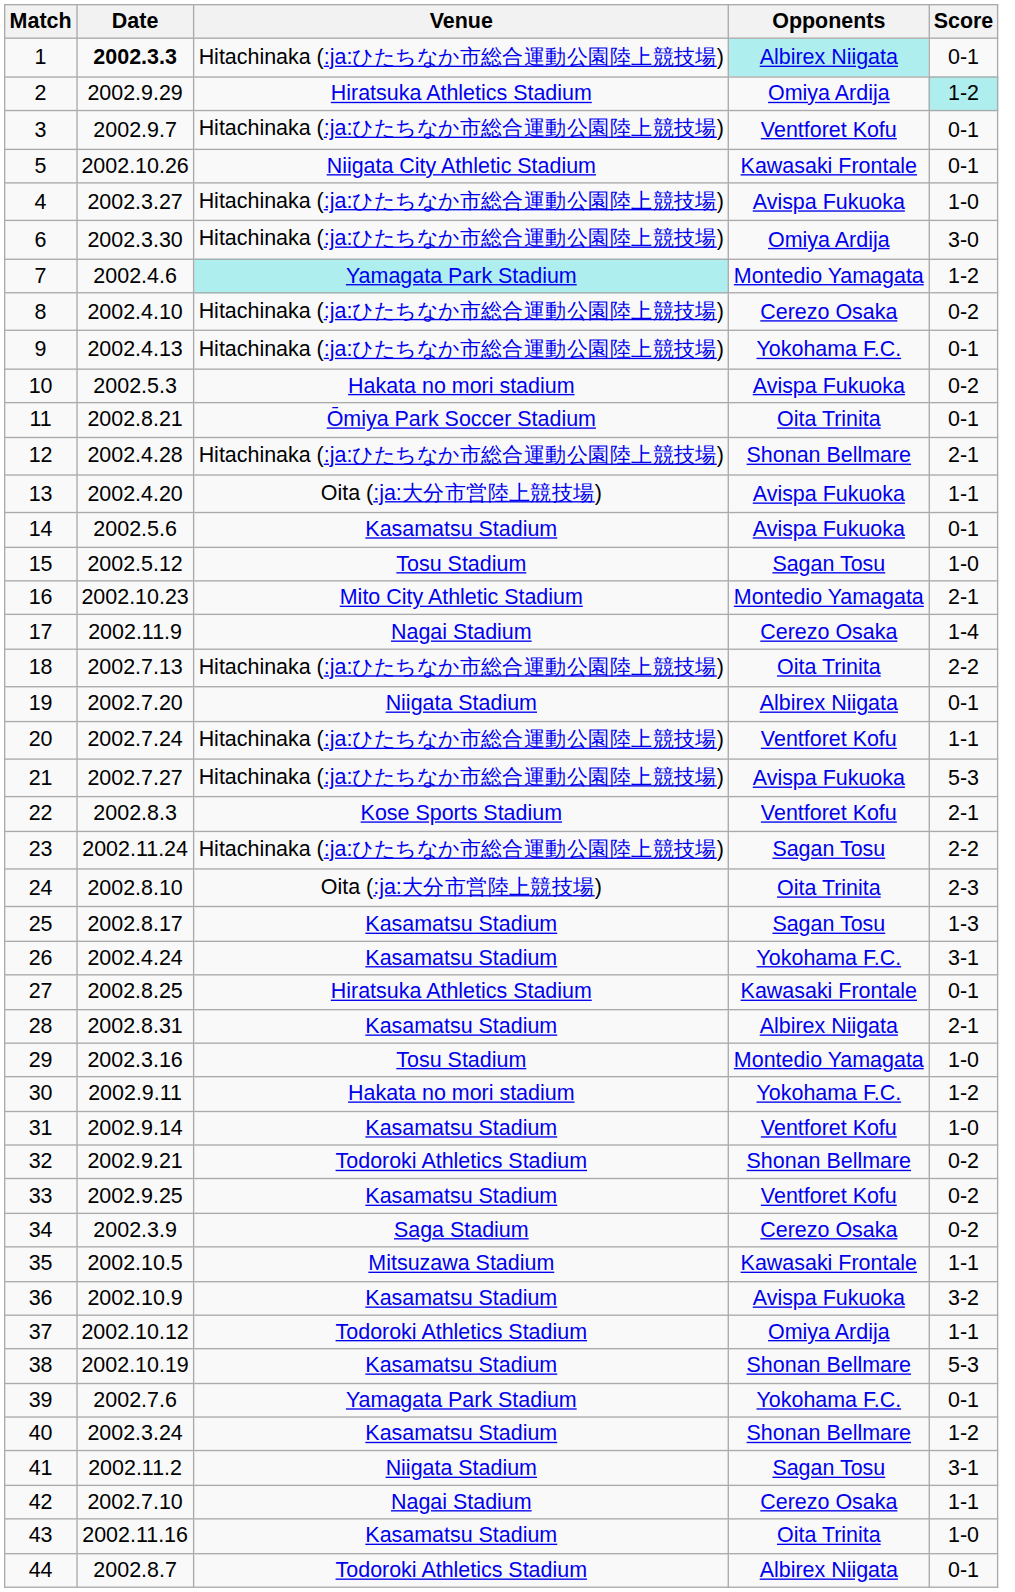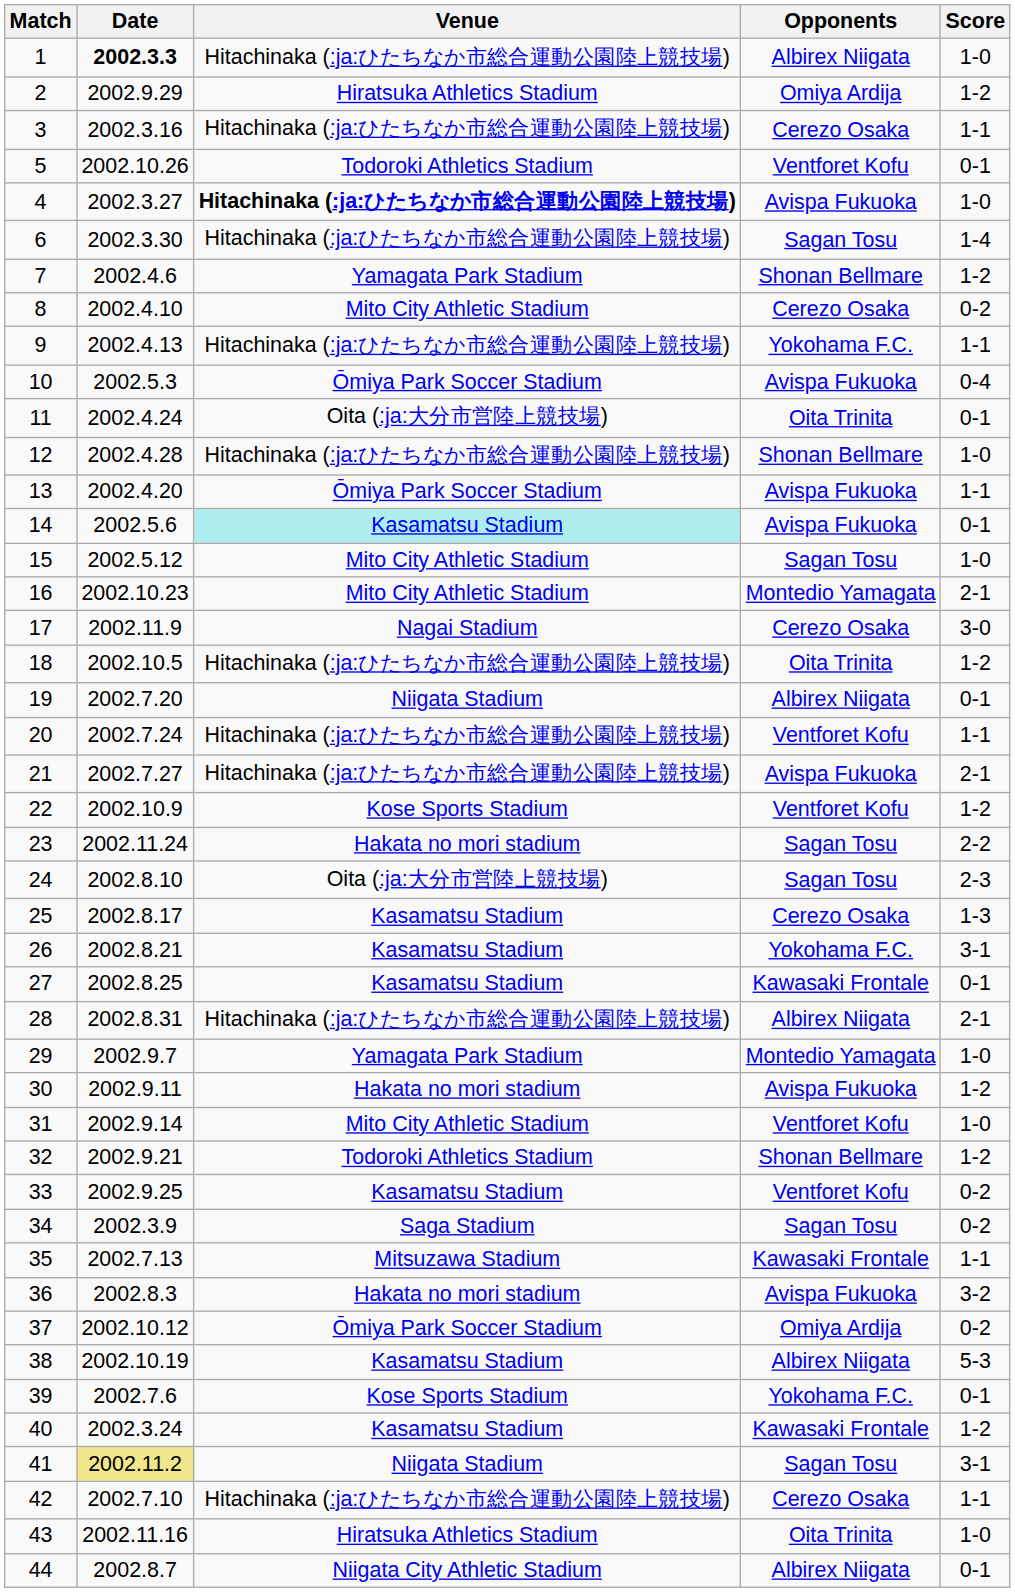 <table class="wikitable" style="text-align:center;">
 <tr>
 <th>Match</th>
 <th>Date</th>
 <th>Venue</th>
 <th>Opponents</th>
 <th>Score</th>
 </tr>
 <tr>
 <td>1</td>
 <td><strong>2002.3.3</strong></td>
 <td>Hitachinaka (<a href='#'>:ja:ひたちなか市総合運動公園陸上競技場</a>)</td>
-<td style="background: paleturquoise;"><a href='#'>Albirex Niigata</a></td>
-<td>0-1</td>
+<td><a href='#'>Albirex Niigata</a></td>
+<td>1-0</td>
 </tr>
 <tr>
 <td>2</td>
 <td>2002.9.29</td>
 <td><a href='#'>Hiratsuka Athletics Stadium</a></td>
 <td><a href='#'>Omiya Ardija</a></td>
-<td style="background: paleturquoise;">1-2</td>
+<td>1-2</td>
 </tr>
 <tr>
 <td>3</td>
-<td>2002.9.7</td>
+<td>2002.3.16</td>
 <td>Hitachinaka (<a href='#'>:ja:ひたちなか市総合運動公園陸上競技場</a>)</td>
-<td><a href='#'>Ventforet Kofu</a></td>
-<td>0-1</td>
+<td><a href='#'>Cerezo Osaka</a></td>
+<td>1-1</td>
 </tr>
 <tr>
 <td>5</td>
 <td>2002.10.26</td>
-<td><a href='#'>Niigata City Athletic Stadium</a></td>
-<td><a href='#'>Kawasaki Frontale</a></td>
+<td><a href='#'>Todoroki Athletics Stadium</a></td>
+<td><a href='#'>Ventforet Kofu</a></td>
 <td>0-1</td>
 </tr>
 <tr>
 <td>4</td>
 <td>2002.3.27</td>
-<td>Hitachinaka (<a href='#'>:ja:ひたちなか市総合運動公園陸上競技場</a>)</td>
+<td><strong>Hitachinaka (<a href='#'>:ja:ひたちなか市総合運動公園陸上競技場</a>)</strong></td>
 <td><a href='#'>Avispa Fukuoka</a></td>
 <td>1-0</td>
 </tr>
 <tr>
 <td>6</td>
 <td>2002.3.30</td>
 <td>Hitachinaka (<a href='#'>:ja:ひたちなか市総合運動公園陸上競技場</a>)</td>
-<td><a href='#'>Omiya Ardija</a></td>
-<td>3-0</td>
+<td><a href='#'>Sagan Tosu</a></td>
+<td>1-4</td>
 </tr>
 <tr>
 <td>7</td>
 <td>2002.4.6</td>
-<td style="background: paleturquoise;"><a href='#'>Yamagata Park Stadium</a></td>
-<td><a href='#'>Montedio Yamagata</a></td>
+<td><a href='#'>Yamagata Park Stadium</a></td>
+<td><a href='#'>Shonan Bellmare</a></td>
 <td>1-2</td>
 </tr>
 <tr>
 <td>8</td>
 <td>2002.4.10</td>
-<td>Hitachinaka (<a href='#'>:ja:ひたちなか市総合運動公園陸上競技場</a>)</td>
+<td><a href='#'>Mito City Athletic Stadium</a></td>
 <td><a href='#'>Cerezo Osaka</a></td>
 <td>0-2</td>
 </tr>
 <tr>
 <td>9</td>
 <td>2002.4.13</td>
 <td>Hitachinaka (<a href='#'>:ja:ひたちなか市総合運動公園陸上競技場</a>)</td>
 <td><a href='#'>Yokohama F.C.</a></td>
-<td>0-1</td>
+<td>1-1</td>
 </tr>
 <tr>
 <td>10</td>
 <td>2002.5.3</td>
-<td><a href='#'>Hakata no mori stadium</a></td>
+<td><a href='#'>Ōmiya Park Soccer Stadium</a></td>
 <td><a href='#'>Avispa Fukuoka</a></td>
-<td>0-2</td>
+<td>0-4</td>
 </tr>
 <tr>
 <td>11</td>
-<td>2002.8.21</td>
-<td><a href='#'>Ōmiya Park Soccer Stadium</a></td>
+<td>2002.4.24</td>
+<td>Oita (<a href='#'>:ja:大分市営陸上競技場</a>)</td>
 <td><a href='#'>Oita Trinita</a></td>
 <td>0-1</td>
 </tr>
 <tr>
 <td>12</td>
 <td>2002.4.28</td>
 <td>Hitachinaka (<a href='#'>:ja:ひたちなか市総合運動公園陸上競技場</a>)</td>
 <td><a href='#'>Shonan Bellmare</a></td>
-<td>2-1</td>
+<td>1-0</td>
 </tr>
 <tr>
 <td>13</td>
 <td>2002.4.20</td>
-<td>Oita (<a href='#'>:ja:大分市営陸上競技場</a>)</td>
+<td><a href='#'>Ōmiya Park Soccer Stadium</a></td>
 <td><a href='#'>Avispa Fukuoka</a></td>
 <td>1-1</td>
 </tr>
 <tr>
 <td>14</td>
 <td>2002.5.6</td>
-<td><a href='#'>Kasamatsu Stadium</a></td>
+<td style="background: paleturquoise;"><a href='#'>Kasamatsu Stadium</a></td>
 <td><a href='#'>Avispa Fukuoka</a></td>
 <td>0-1</td>
 </tr>
 <tr>
 <td>15</td>
 <td>2002.5.12</td>
-<td><a href='#'>Tosu Stadium</a></td>
+<td><a href='#'>Mito City Athletic Stadium</a></td>
 <td><a href='#'>Sagan Tosu</a></td>
 <td>1-0</td>
 </tr>
 <tr>
 <td>16</td>
 <td>2002.10.23</td>
 <td><a href='#'>Mito City Athletic Stadium</a></td>
 <td><a href='#'>Montedio Yamagata</a></td>
 <td>2-1</td>
 </tr>
 <tr>
 <td>17</td>
 <td>2002.11.9</td>
 <td><a href='#'>Nagai Stadium</a></td>
 <td><a href='#'>Cerezo Osaka</a></td>
-<td>1-4</td>
+<td>3-0</td>
 </tr>
 <tr>
 <td>18</td>
-<td>2002.7.13</td>
+<td>2002.10.5</td>
 <td>Hitachinaka (<a href='#'>:ja:ひたちなか市総合運動公園陸上競技場</a>)</td>
 <td><a href='#'>Oita Trinita</a></td>
-<td>2-2</td>
+<td>1-2</td>
 </tr>
 <tr>
 <td>19</td>
 <td>2002.7.20</td>
 <td><a href='#'>Niigata Stadium</a></td>
 <td><a href='#'>Albirex Niigata</a></td>
 <td>0-1</td>
 </tr>
 <tr>
 <td>20</td>
 <td>2002.7.24</td>
 <td>Hitachinaka (<a href='#'>:ja:ひたちなか市総合運動公園陸上競技場</a>)</td>
 <td><a href='#'>Ventforet Kofu</a></td>
 <td>1-1</td>
 </tr>
 <tr>
 <td>21</td>
 <td>2002.7.27</td>
 <td>Hitachinaka (<a href='#'>:ja:ひたちなか市総合運動公園陸上競技場</a>)</td>
 <td><a href='#'>Avispa Fukuoka</a></td>
-<td>5-3</td>
+<td>2-1</td>
 </tr>
 <tr>
 <td>22</td>
-<td>2002.8.3</td>
+<td>2002.10.9</td>
 <td><a href='#'>Kose Sports Stadium</a></td>
 <td><a href='#'>Ventforet Kofu</a></td>
-<td>2-1</td>
+<td>1-2</td>
 </tr>
 <tr>
 <td>23</td>
 <td>2002.11.24</td>
-<td>Hitachinaka (<a href='#'>:ja:ひたちなか市総合運動公園陸上競技場</a>)</td>
+<td><a href='#'>Hakata no mori stadium</a></td>
 <td><a href='#'>Sagan Tosu</a></td>
 <td>2-2</td>
 </tr>
 <tr>
 <td>24</td>
 <td>2002.8.10</td>
 <td>Oita (<a href='#'>:ja:大分市営陸上競技場</a>)</td>
-<td><a href='#'>Oita Trinita</a></td>
+<td><a href='#'>Sagan Tosu</a></td>
 <td>2-3</td>
 </tr>
 <tr>
 <td>25</td>
 <td>2002.8.17</td>
 <td><a href='#'>Kasamatsu Stadium</a></td>
-<td><a href='#'>Sagan Tosu</a></td>
+<td><a href='#'>Cerezo Osaka</a></td>
 <td>1-3</td>
 </tr>
 <tr>
 <td>26</td>
-<td>2002.4.24</td>
+<td>2002.8.21</td>
 <td><a href='#'>Kasamatsu Stadium</a></td>
 <td><a href='#'>Yokohama F.C.</a></td>
 <td>3-1</td>
 </tr>
 <tr>
 <td>27</td>
 <td>2002.8.25</td>
-<td><a href='#'>Hiratsuka Athletics Stadium</a></td>
+<td><a href='#'>Kasamatsu Stadium</a></td>
 <td><a href='#'>Kawasaki Frontale</a></td>
 <td>0-1</td>
 </tr>
 <tr>
 <td>28</td>
 <td>2002.8.31</td>
-<td><a href='#'>Kasamatsu Stadium</a></td>
+<td>Hitachinaka (<a href='#'>:ja:ひたちなか市総合運動公園陸上競技場</a>)</td>
 <td><a href='#'>Albirex Niigata</a></td>
 <td>2-1</td>
 </tr>
 <tr>
 <td>29</td>
-<td>2002.3.16</td>
-<td><a href='#'>Tosu Stadium</a></td>
+<td>2002.9.7</td>
+<td><a href='#'>Yamagata Park Stadium</a></td>
 <td><a href='#'>Montedio Yamagata</a></td>
 <td>1-0</td>
 </tr>
 <tr>
 <td>30</td>
 <td>2002.9.11</td>
 <td><a href='#'>Hakata no mori stadium</a></td>
-<td><a href='#'>Yokohama F.C.</a></td>
+<td><a href='#'>Avispa Fukuoka</a></td>
 <td>1-2</td>
 </tr>
 <tr>
 <td>31</td>
 <td>2002.9.14</td>
-<td><a href='#'>Kasamatsu Stadium</a></td>
+<td><a href='#'>Mito City Athletic Stadium</a></td>
 <td><a href='#'>Ventforet Kofu</a></td>
 <td>1-0</td>
 </tr>
 <tr>
 <td>32</td>
 <td>2002.9.21</td>
 <td><a href='#'>Todoroki Athletics Stadium</a></td>
 <td><a href='#'>Shonan Bellmare</a></td>
-<td>0-2</td>
+<td>1-2</td>
 </tr>
 <tr>
 <td>33</td>
 <td>2002.9.25</td>
 <td><a href='#'>Kasamatsu Stadium</a></td>
 <td><a href='#'>Ventforet Kofu</a></td>
 <td>0-2</td>
 </tr>
 <tr>
 <td>34</td>
 <td>2002.3.9</td>
 <td><a href='#'>Saga Stadium</a></td>
-<td><a href='#'>Cerezo Osaka</a></td>
+<td><a href='#'>Sagan Tosu</a></td>
 <td>0-2</td>
 </tr>
 <tr>
 <td>35</td>
-<td>2002.10.5</td>
+<td>2002.7.13</td>
 <td><a href='#'>Mitsuzawa Stadium</a></td>
 <td><a href='#'>Kawasaki Frontale</a></td>
 <td>1-1</td>
 </tr>
 <tr>
 <td>36</td>
-<td>2002.10.9</td>
-<td><a href='#'>Kasamatsu Stadium</a></td>
+<td>2002.8.3</td>
+<td><a href='#'>Hakata no mori stadium</a></td>
 <td><a href='#'>Avispa Fukuoka</a></td>
 <td>3-2</td>
 </tr>
 <tr>
 <td>37</td>
 <td>2002.10.12</td>
-<td><a href='#'>Todoroki Athletics Stadium</a></td>
+<td><a href='#'>Ōmiya Park Soccer Stadium</a></td>
 <td><a href='#'>Omiya Ardija</a></td>
-<td>1-1</td>
+<td>0-2</td>
 </tr>
 <tr>
 <td>38</td>
 <td>2002.10.19</td>
 <td><a href='#'>Kasamatsu Stadium</a></td>
-<td><a href='#'>Shonan Bellmare</a></td>
+<td><a href='#'>Albirex Niigata</a></td>
 <td>5-3</td>
 </tr>
 <tr>
 <td>39</td>
 <td>2002.7.6</td>
-<td><a href='#'>Yamagata Park Stadium</a></td>
+<td><a href='#'>Kose Sports Stadium</a></td>
 <td><a href='#'>Yokohama F.C.</a></td>
 <td>0-1</td>
 </tr>
 <tr>
 <td>40</td>
 <td>2002.3.24</td>
 <td><a href='#'>Kasamatsu Stadium</a></td>
-<td><a href='#'>Shonan Bellmare</a></td>
+<td><a href='#'>Kawasaki Frontale</a></td>
 <td>1-2</td>
 </tr>
 <tr>
 <td>41</td>
-<td>2002.11.2</td>
+<td style="background: khaki;">2002.11.2</td>
 <td><a href='#'>Niigata Stadium</a></td>
 <td><a href='#'>Sagan Tosu</a></td>
 <td>3-1</td>
 </tr>
 <tr>
 <td>42</td>
 <td>2002.7.10</td>
-<td><a href='#'>Nagai Stadium</a></td>
+<td>Hitachinaka (<a href='#'>:ja:ひたちなか市総合運動公園陸上競技場</a>)</td>
 <td><a href='#'>Cerezo Osaka</a></td>
 <td>1-1</td>
 </tr>
 <tr>
 <td>43</td>
 <td>2002.11.16</td>
-<td><a href='#'>Kasamatsu Stadium</a></td>
+<td><a href='#'>Hiratsuka Athletics Stadium</a></td>
 <td><a href='#'>Oita Trinita</a></td>
 <td>1-0</td>
 </tr>
 <tr>
 <td>44</td>
 <td>2002.8.7</td>
-<td><a href='#'>Todoroki Athletics Stadium</a></td>
+<td><a href='#'>Niigata City Athletic Stadium</a></td>
 <td><a href='#'>Albirex Niigata</a></td>
 <td>0-1</td>
 </tr>
 </table>
